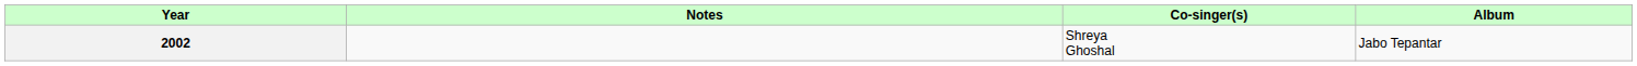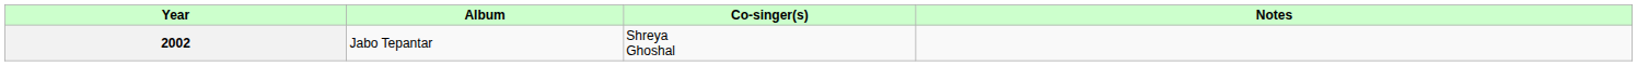 <table class="wikitable plainrowheaders" width="100%" textcolor:#000;">
 <tr style="background:#cfc; text-align:center;">
 <td scope="col" width=21%><strong>Year</strong></td>
+<td scope="col" width="17%"><strong>Album</strong></td>
+<td scope="col" width=18%><strong>Co-singer(s)</strong></td>
 <td><strong>Notes</strong></td>
-<td scope="col" width=18%><strong>Co-singer(s)</strong></td>
-<td scope="col" width="17%"><strong>Album</strong></td>
 </tr>
 <tr>
 <th scope="row">2002</th>
+<td>Jabo Tepantar</td>
+<td>Shreya<br>Ghoshal</td>
 <td></td>
-<td>Shreya<br>Ghoshal</td>
-<td>Jabo Tepantar</td>
 </tr>
 </table>
